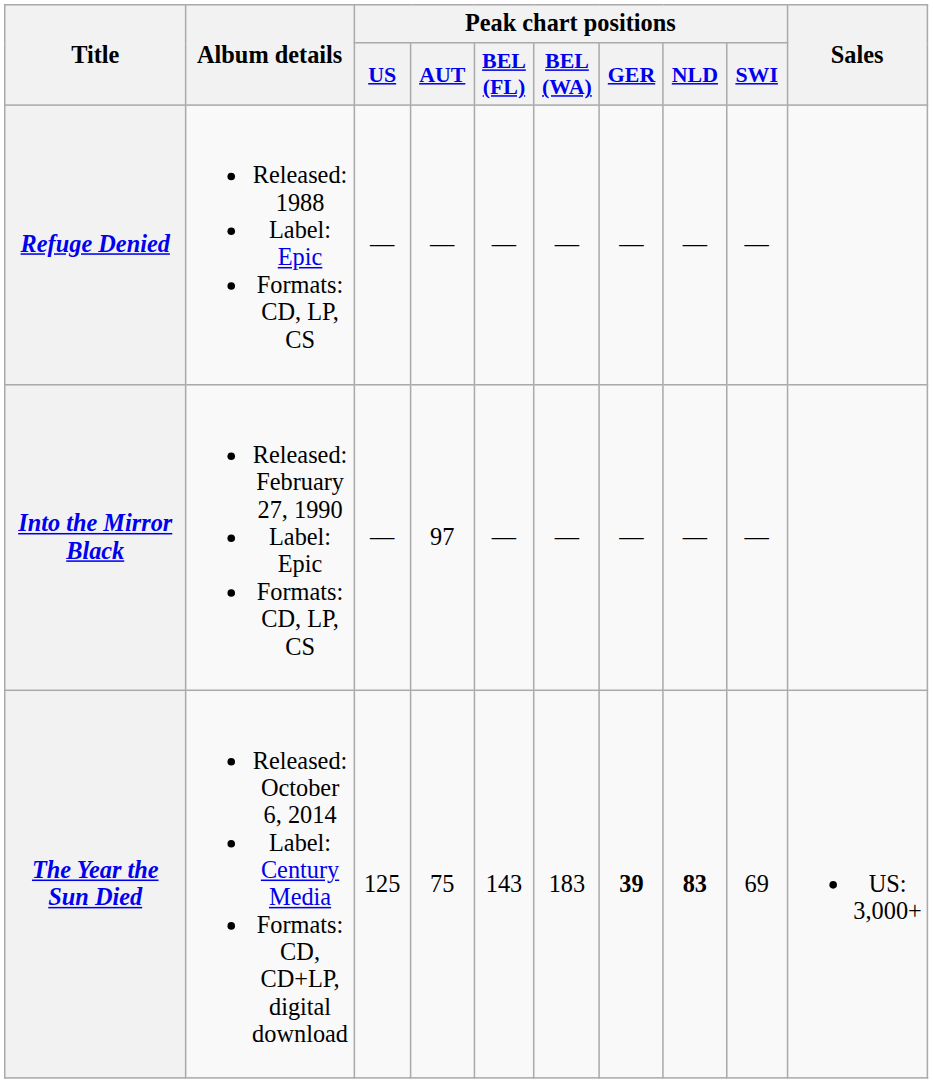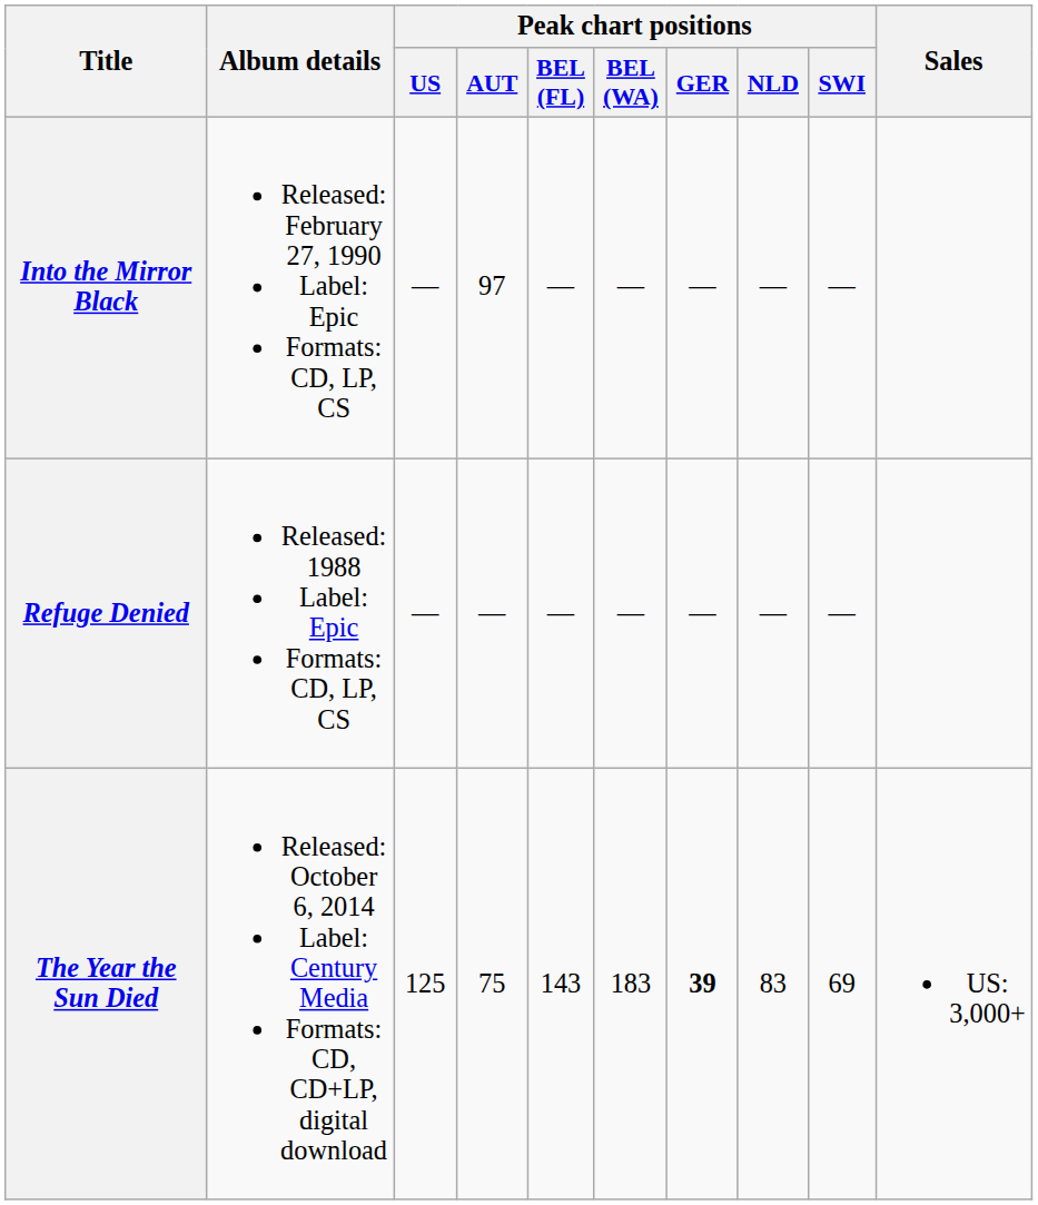 <table class="wikitable plainrowheaders" style="text-align:center;">
 <tr>
 <th scope="col" rowspan="2" style="width:15em;">Title</th>
 <th scope="col" rowspan="2">Album details</th>
 <th scope="col" colspan="7">Peak chart positions</th>
 <th scope="col" rowspan="2">Sales</th>
 </tr>
 <tr>
 <th scope="col" style="width:3em;font-size:90%;"><a href='#'>US</a><br></th>
 <th scope="col" style="width:3em;font-size:90%;"><a href='#'>AUT</a><br></th>
 <th scope="col" style="width:3em;font-size:90%;"><a href='#'>BEL (FL)</a><br></th>
 <th scope="col" style="width:3em;font-size:90%;"><a href='#'>BEL (WA)</a><br></th>
 <th scope="col" style="width:3em;font-size:90%;"><a href='#'>GER</a><br></th>
 <th scope="col" style="width:3em;font-size:90%;"><a href='#'>NLD</a><br></th>
 <th scope="col" style="width:3em;font-size:90%;"><a href='#'>SWI</a><br></th>
 </tr>
 <tr>
-<th scope="row"><em><a href='#'>Refuge Denied</a></em></th>
-<td><br><ul><li>Released: 1988</li><li>Label: <a href='#'>Epic</a></li><li>Formats: CD, LP, CS</li></ul></td>
+<th scope="row"><em><a href='#'>Into the Mirror Black</a></em></th>
+<td><br><ul><li>Released: February 27, 1990</li><li>Label: Epic</li><li>Formats: CD, LP, CS</li></ul></td>
 <td>—</td>
-<td>—</td>
+<td>97</td>
 <td>—</td>
 <td>—</td>
 <td>—</td>
 <td>—</td>
 <td>—</td>
 <td></td>
 </tr>
 <tr>
-<th scope="row"><em><a href='#'>Into the Mirror Black</a></em></th>
-<td><br><ul><li>Released: February 27, 1990</li><li>Label: Epic</li><li>Formats: CD, LP, CS</li></ul></td>
+<th scope="row"><em><a href='#'>Refuge Denied</a></em></th>
+<td><br><ul><li>Released: 1988</li><li>Label: <a href='#'>Epic</a></li><li>Formats: CD, LP, CS</li></ul></td>
 <td>—</td>
-<td>97</td>
+<td>—</td>
 <td>—</td>
 <td>—</td>
 <td>—</td>
 <td>—</td>
 <td>—</td>
 <td></td>
 </tr>
 <tr>
 <th scope="row"><em><a href='#'>The Year the Sun Died</a></em></th>
 <td><br><ul><li>Released: October 6, 2014</li><li>Label: <a href='#'>Century Media</a></li><li>Formats: CD, CD+LP, digital download</li></ul></td>
 <td>125</td>
 <td>75</td>
 <td>143</td>
 <td>183</td>
 <td><strong>39</strong></td>
-<td><strong>83</strong></td>
+<td>83</td>
 <td>69</td>
 <td><br><ul><li>US: 3,000+</li></ul></td>
 </tr>
 </table>
